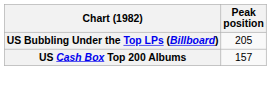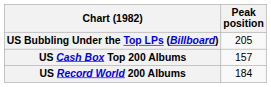 <table class="wikitable sortable plainrowheaders" style="text-align:center">
 <tr>
 <th>Chart (1982)</th>
 <th>Peak<br>position</th>
 </tr>
 <tr>
 <th scope="row">US Bubbling Under the <a href='#'>Top LPs</a> (<em><a href='#'>Billboard</a></em>)</th>
 <td>205</td>
 </tr>
 <tr>
 <th scope="row">US <em><a href='#'>Cash Box</a></em> Top 200 Albums</th>
 <td>157</td>
 </tr>
+<tr>
+<th scope="row">US <em><a href='#'>Record World</a></em> 200 Albums</th>
+<td>184</td>
+</tr>
 </table>
